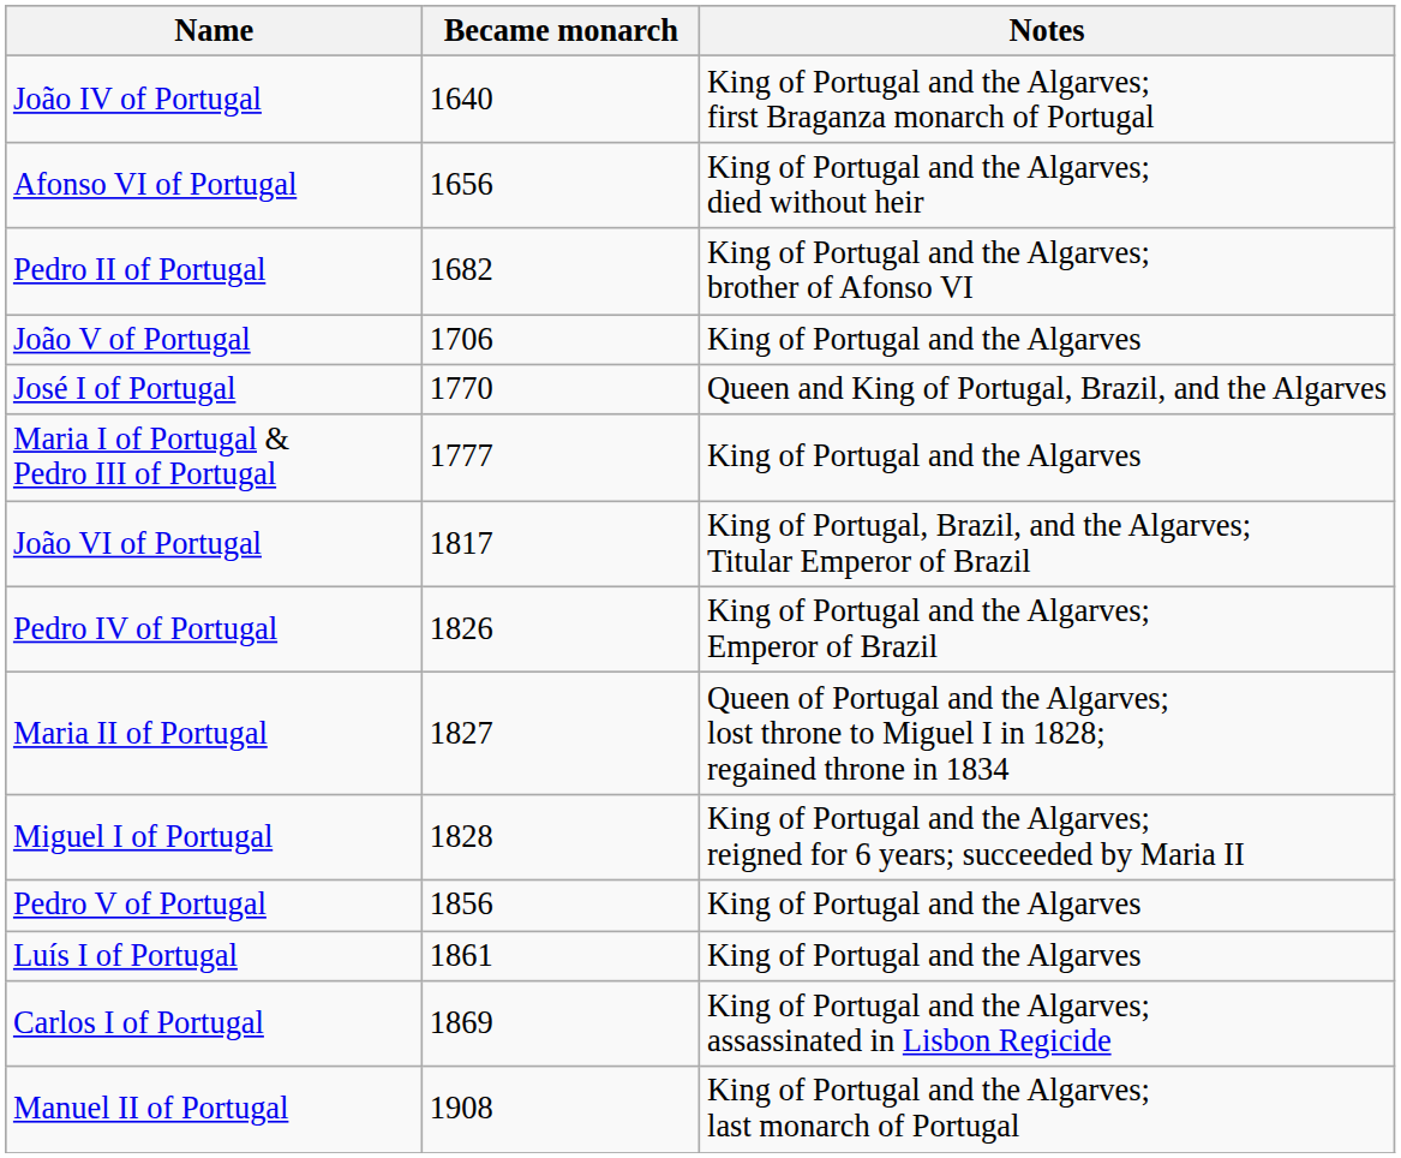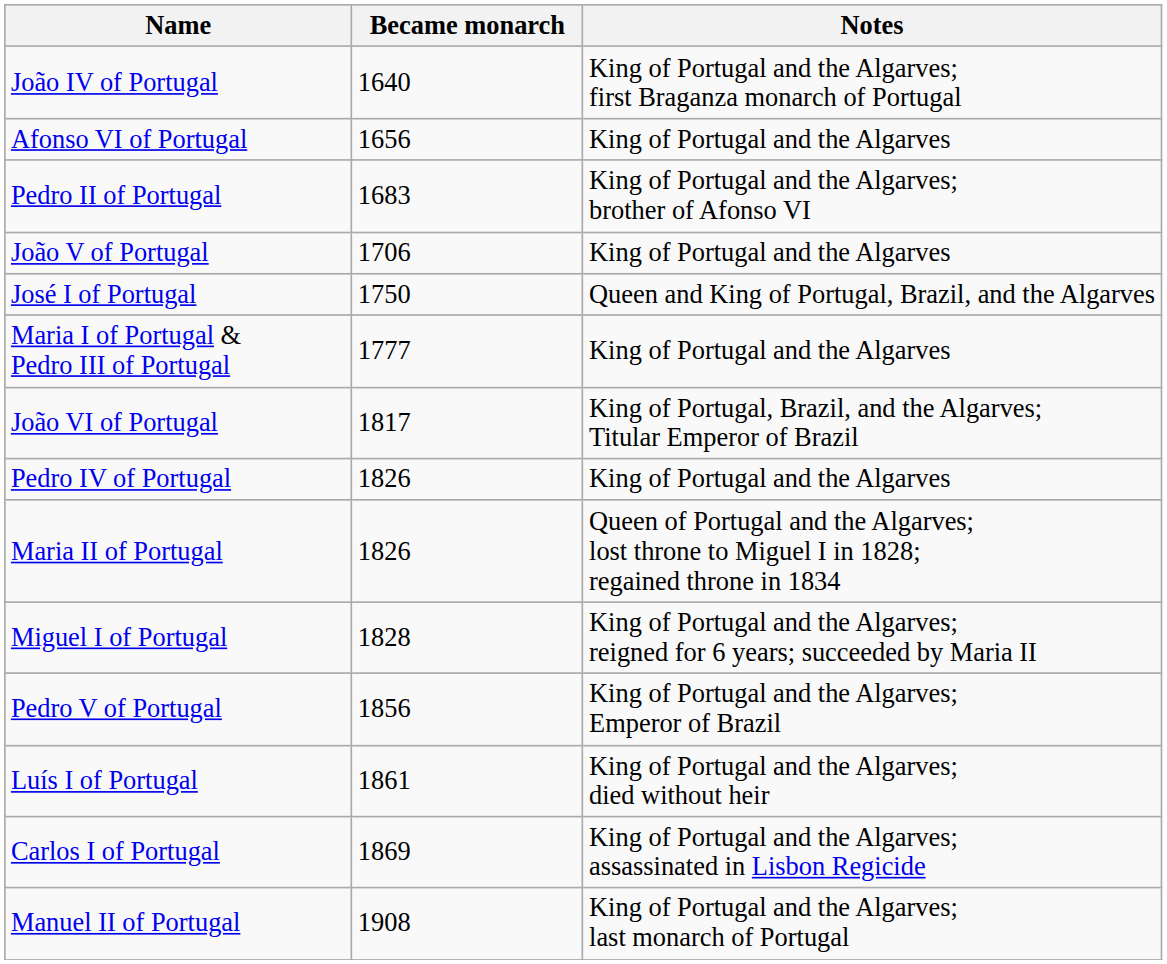 <table class="wikitable">
 <tr>
 <th width = "30%">Name</th>
 <th width = "20%">Became monarch</th>
 <th width = "50%">Notes</th>
 </tr>
 <tr>
 <td><a href='#'>João IV of Portugal</a></td>
 <td>1640</td>
 <td>King of Portugal and the Algarves; <br> first Braganza monarch of Portugal</td>
 </tr>
 <tr>
 <td><a href='#'>Afonso VI of Portugal</a></td>
 <td>1656</td>
-<td>King of Portugal and the Algarves; <br> died without heir</td>
+<td>King of Portugal and the Algarves</td>
 </tr>
 <tr>
 <td><a href='#'>Pedro II of Portugal</a></td>
-<td>1682</td>
+<td>1683</td>
 <td>King of Portugal and the Algarves; <br> brother of Afonso VI</td>
 </tr>
 <tr>
 <td><a href='#'>João V of Portugal</a></td>
 <td>1706</td>
 <td>King of Portugal and the Algarves</td>
 </tr>
 <tr>
 <td><a href='#'>José I of Portugal</a></td>
-<td>1770</td>
+<td>1750</td>
 <td>Queen and King of Portugal, Brazil, and the Algarves</td>
 </tr>
 <tr>
 <td><a href='#'>Maria I of Portugal</a> & <br><a href='#'>Pedro III of Portugal</a></td>
 <td>1777</td>
 <td>King of Portugal and the Algarves</td>
 </tr>
 <tr>
 <td><a href='#'>João VI of Portugal</a></td>
 <td>1817</td>
 <td>King of Portugal, Brazil, and the Algarves;<br> Titular Emperor of Brazil</td>
 </tr>
 <tr>
 <td><a href='#'>Pedro IV of Portugal</a></td>
 <td>1826</td>
-<td>King of Portugal and the Algarves;<br> Emperor of Brazil</td>
+<td>King of Portugal and the Algarves</td>
 </tr>
 <tr>
 <td><a href='#'>Maria II of Portugal</a></td>
-<td>1827</td>
+<td>1826</td>
 <td>Queen of Portugal and the Algarves; <br> lost throne to Miguel I in 1828; <br> regained throne in 1834</td>
 </tr>
 <tr>
 <td><a href='#'>Miguel I of Portugal</a></td>
 <td>1828</td>
 <td>King of Portugal and the Algarves; <br> reigned for 6 years; succeeded by Maria II</td>
 </tr>
 <tr>
 <td><a href='#'>Pedro V of Portugal</a></td>
 <td>1856</td>
-<td>King of Portugal and the Algarves</td>
+<td>King of Portugal and the Algarves;<br> Emperor of Brazil</td>
 </tr>
 <tr>
 <td><a href='#'>Luís I of Portugal</a></td>
 <td>1861</td>
-<td>King of Portugal and the Algarves</td>
+<td>King of Portugal and the Algarves; <br> died without heir</td>
 </tr>
 <tr>
 <td><a href='#'>Carlos I of Portugal</a></td>
 <td>1869</td>
 <td>King of Portugal and the Algarves;<br> assassinated in <a href='#'>Lisbon Regicide</a></td>
 </tr>
 <tr>
 <td><a href='#'>Manuel II of Portugal</a></td>
 <td>1908</td>
 <td>King of Portugal and the Algarves; <br> last monarch of Portugal</td>
 </tr>
 <tr>
 </tr>
 </table>
